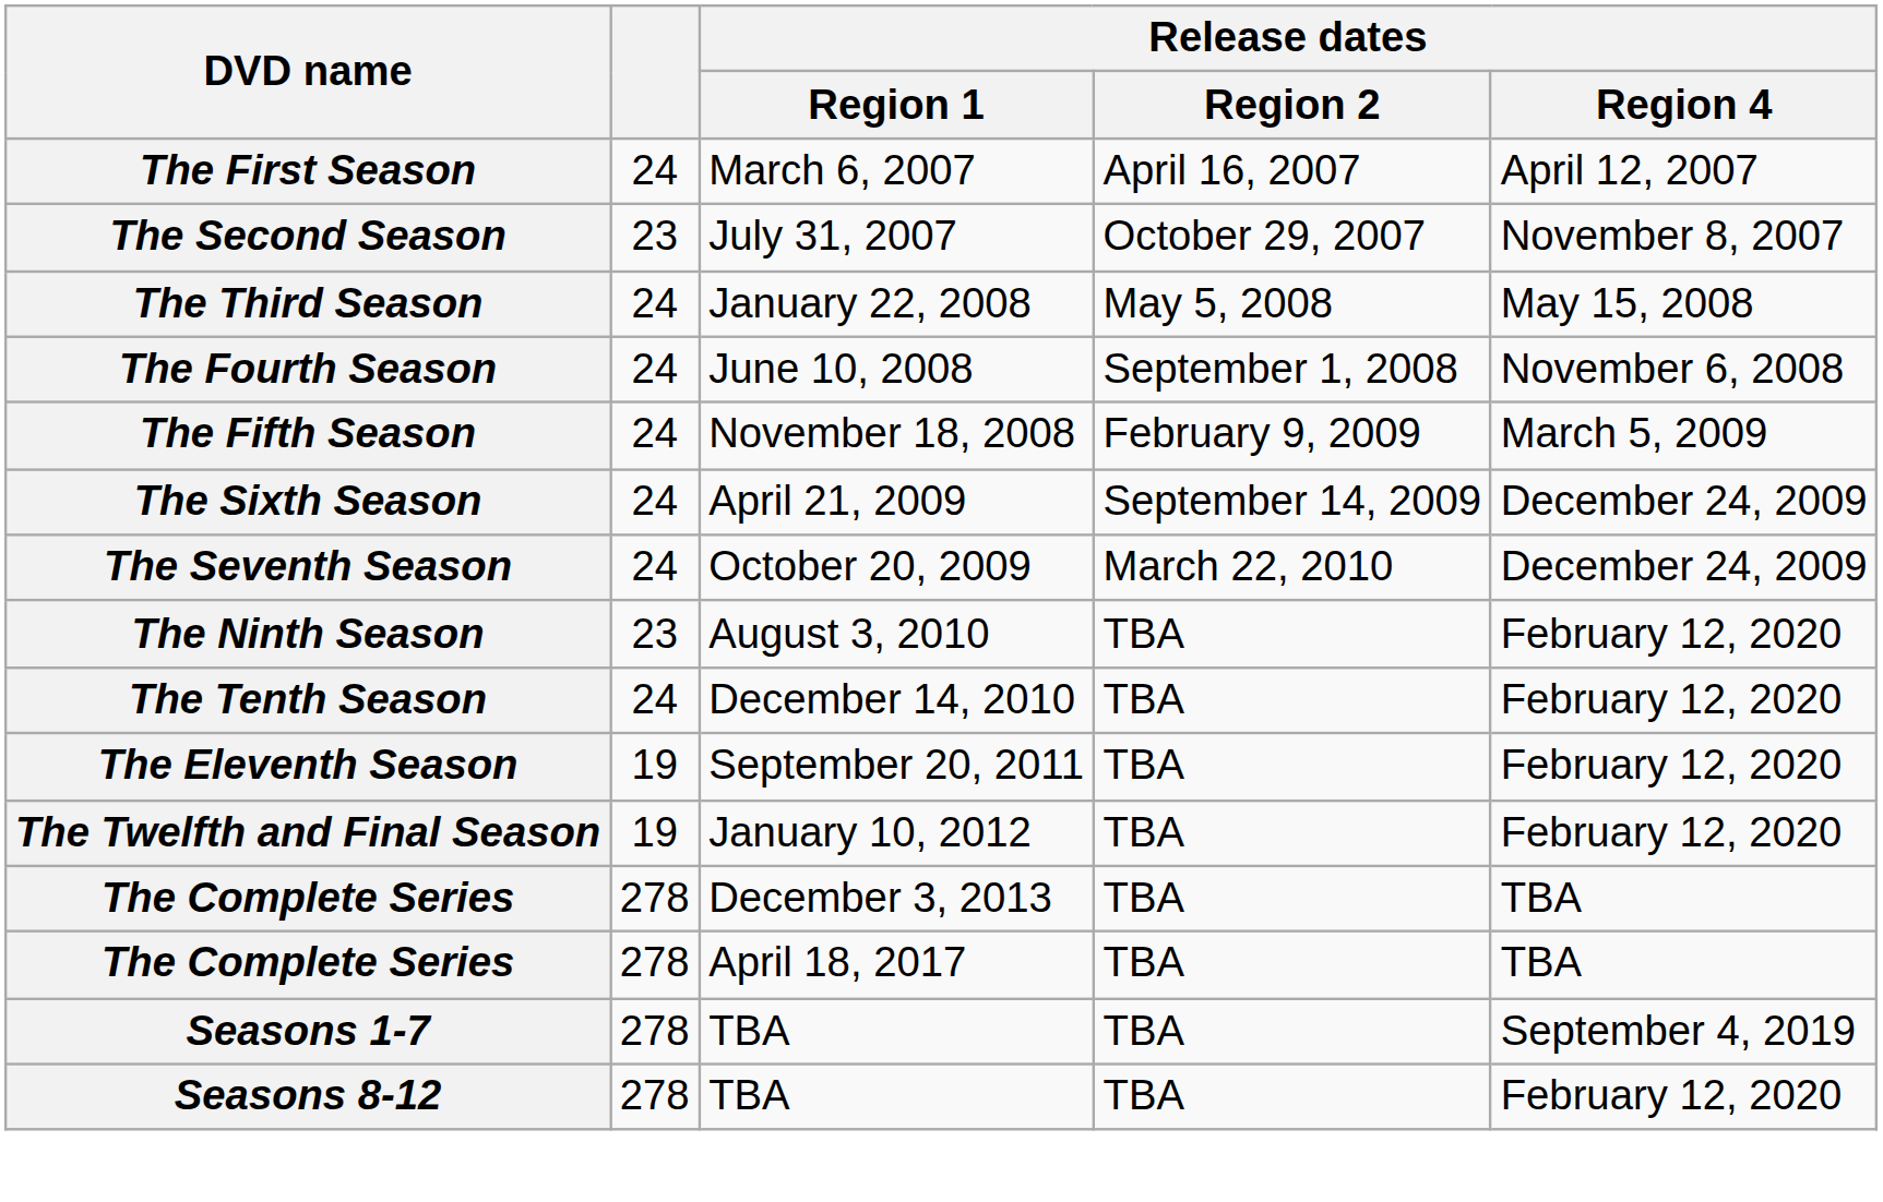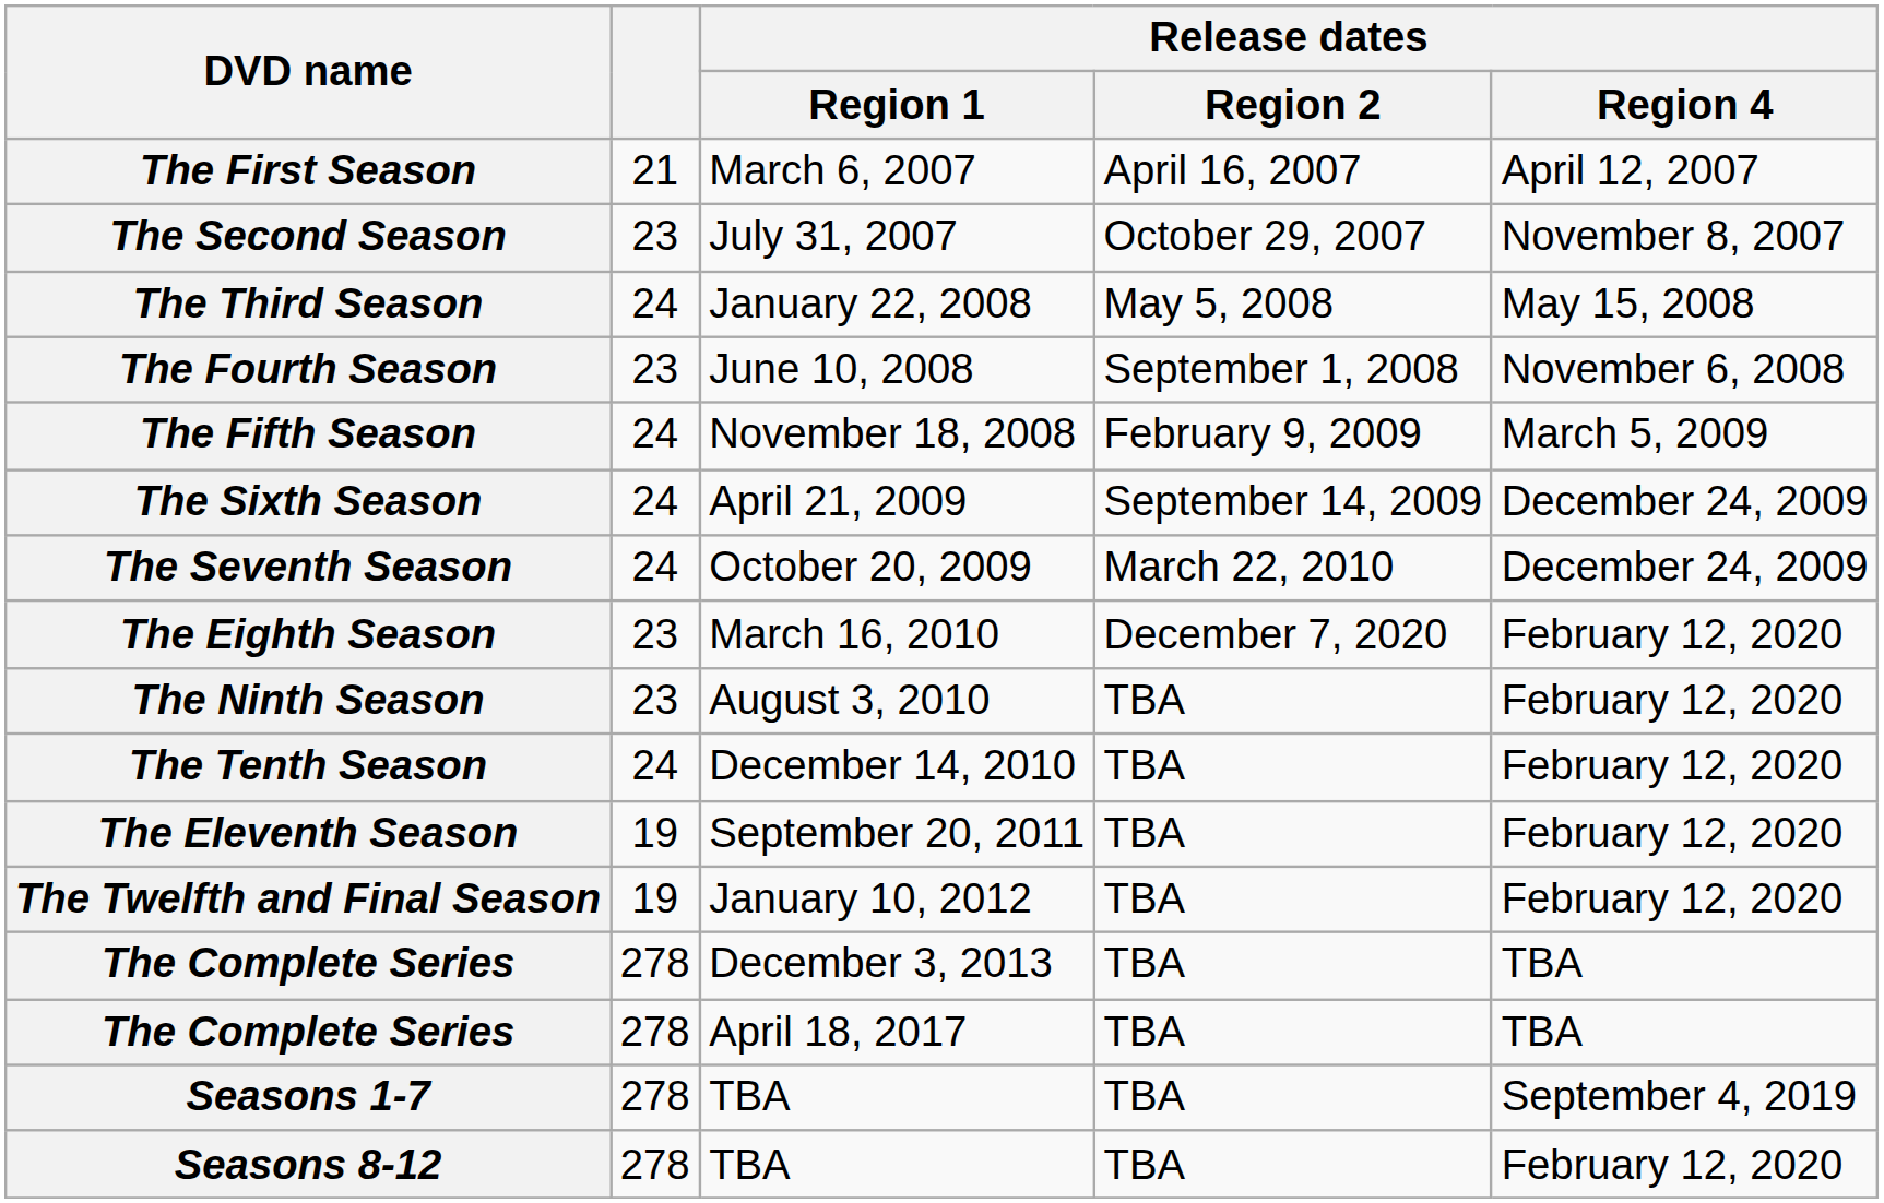 <table class="wikitable">
 <tr>
 <th scope="col" rowspan="2">DVD name</th>
 <th scope="col" rowspan="2"></th>
 <th scope="col" colspan="3">Release dates</th>
 </tr>
 <tr>
 <th scope="col">Region 1</th>
 <th scope="col">Region 2</th>
 <th scope="col">Region 4</th>
 </tr>
 <tr>
 <th scope="row"><em>The First Season</em></th>
-<td style="text-align:center;">24</td>
+<td style="text-align:center;">21</td>
 <td>March 6, 2007</td>
 <td>April 16, 2007</td>
 <td>April 12, 2007</td>
 </tr>
 <tr>
 <th scope="row"><em>The Second Season</em></th>
 <td style="text-align:center;">23</td>
 <td>July 31, 2007</td>
 <td>October 29, 2007</td>
 <td>November 8, 2007</td>
 </tr>
 <tr>
 <th scope="row"><em>The Third Season</em></th>
 <td style="text-align:center;">24</td>
 <td>January 22, 2008</td>
 <td>May 5, 2008</td>
 <td>May 15, 2008</td>
 </tr>
 <tr>
 <th scope="row"><em>The Fourth Season</em></th>
-<td style="text-align:center;">24</td>
+<td style="text-align:center;">23</td>
 <td>June 10, 2008</td>
 <td>September 1, 2008</td>
 <td>November 6, 2008</td>
 </tr>
 <tr>
 <th scope="row"><em>The Fifth Season</em></th>
 <td style="text-align:center;">24</td>
 <td>November 18, 2008</td>
 <td>February 9, 2009</td>
 <td>March 5, 2009</td>
 </tr>
 <tr>
 <th scope="row"><em>The Sixth Season</em></th>
 <td style="text-align:center;">24</td>
 <td>April 21, 2009</td>
 <td>September 14, 2009</td>
 <td>December 24, 2009</td>
 </tr>
 <tr>
 <th scope="row"><em>The Seventh Season</em></th>
 <td style="text-align:center;">24</td>
 <td>October 20, 2009</td>
 <td>March 22, 2010</td>
 <td>December 24, 2009</td>
+</tr>
+<tr>
+<th scope="row"><em>The Eighth Season</em></th>
+<td style="text-align:center;">23</td>
+<td>March 16, 2010</td>
+<td>December 7, 2020</td>
+<td>February 12, 2020</td>
 </tr>
 <tr>
 <th scope="row"><em>The Ninth Season</em></th>
 <td style="text-align:center;">23</td>
 <td>August 3, 2010</td>
 <td>TBA</td>
 <td>February 12, 2020</td>
 </tr>
 <tr>
 <th scope="row"><em>The Tenth Season</em></th>
 <td style="text-align:center;">24</td>
 <td>December 14, 2010</td>
 <td>TBA</td>
 <td>February 12, 2020</td>
 </tr>
 <tr>
 <th scope="row"><em>The Eleventh Season</em></th>
 <td style="text-align:center;">19</td>
 <td>September 20, 2011</td>
 <td>TBA</td>
 <td>February 12, 2020</td>
 </tr>
 <tr>
 <th scope="row"><em>The Twelfth and Final Season</em></th>
 <td style="text-align:center;">19</td>
 <td>January 10, 2012</td>
 <td>TBA</td>
 <td>February 12, 2020</td>
 </tr>
 <tr>
 <th scope="row"><em>The Complete Series</em></th>
 <td style="text-align:center;">278</td>
 <td>December 3, 2013</td>
 <td>TBA</td>
 <td>TBA</td>
 </tr>
 <tr>
 <th scope="row"><em>The Complete Series</em></th>
 <td style="text-align:center;">278</td>
 <td>April 18, 2017</td>
 <td>TBA</td>
 <td>TBA</td>
 </tr>
 <tr>
 <th scope="row"><em>Seasons 1-7</em></th>
 <td style="text-align:center;">278</td>
 <td>TBA</td>
 <td>TBA</td>
 <td>September 4, 2019</td>
 </tr>
 <tr>
 <th scope="row"><em>Seasons 8-12</em></th>
 <td style="text-align:center;">278</td>
 <td>TBA</td>
 <td>TBA</td>
 <td>February 12, 2020</td>
 </tr>
 </table>
